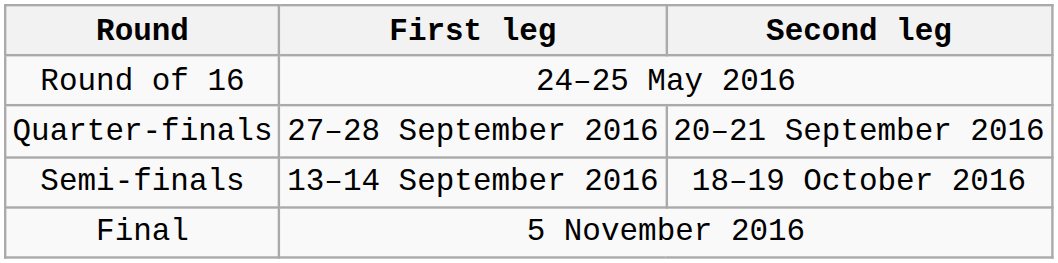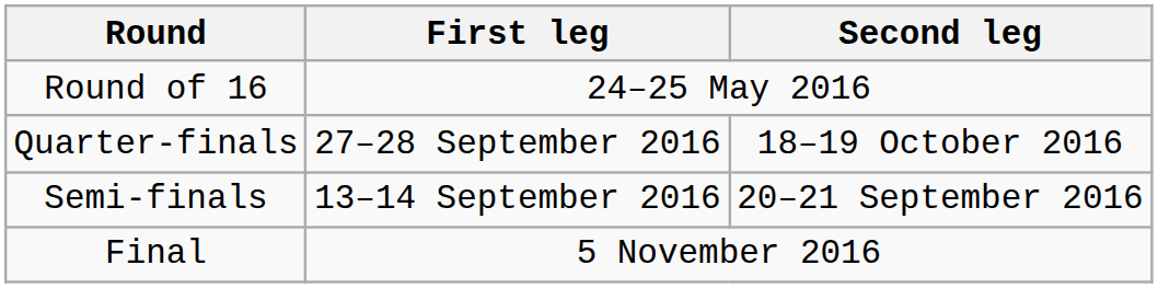 <table class="wikitable" style="text-align:center">
 <tr>
 <th>Round</th>
 <th>First leg</th>
 <th>Second leg</th>
 </tr>
 <tr>
 <td>Round of 16</td>
 <td colspan=2>24–25 May 2016</td>
 </tr>
 <tr>
 <td>Quarter-finals</td>
 <td>27–28 September 2016</td>
-<td>20–21 September 2016</td>
+<td>18–19 October 2016</td>
 </tr>
 <tr>
 <td>Semi-finals</td>
 <td>13–14 September 2016</td>
-<td>18–19 October 2016</td>
+<td>20–21 September 2016</td>
 </tr>
 <tr>
 <td>Final</td>
 <td colspan=2>5 November 2016</td>
 </tr>
 </table>
